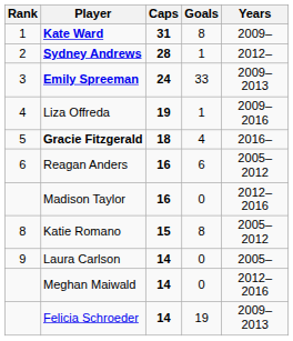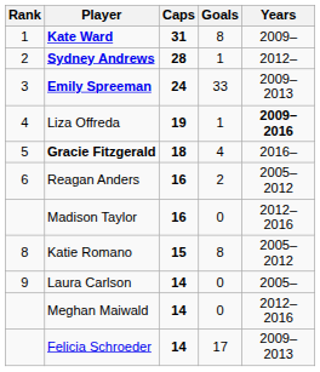 <table class="wikitable sortable" style=text-align:center;">
 <tr>
 <th width=35>Rank</th>
 <th>Player</th>
 <th width=40>Caps</th>
 <th width=40>Goals</th>
 <th width=80>Years</th>
 </tr>
 <tr>
 <td>1</td>
 <td align=left><strong><a href='#'>Kate Ward</a></strong></td>
 <td><strong>31</strong></td>
 <td>8</td>
 <td>2009–</td>
 </tr>
 <tr>
 <td>2</td>
 <td align=left><strong><a href='#'>Sydney Andrews</a></strong></td>
 <td><strong>28</strong></td>
 <td>1</td>
 <td>2012–</td>
 </tr>
 <tr>
 <td>3</td>
 <td align=left><strong><a href='#'>Emily Spreeman</a></strong></td>
 <td><strong>24</strong></td>
 <td>33</td>
 <td>2009–2013</td>
 </tr>
 <tr>
 <td>4</td>
 <td align=left>Liza Offreda</td>
 <td><strong>19</strong></td>
 <td>1</td>
-<td>2009–2016</td>
+<td><strong>2009–2016</strong></td>
 </tr>
 <tr>
 <td>5</td>
 <td align=left><strong>Gracie Fitzgerald</strong></td>
 <td><strong>18</strong></td>
 <td>4</td>
 <td>2016–</td>
 </tr>
 <tr>
 <td>6</td>
 <td align=left>Reagan Anders</td>
 <td><strong>16</strong></td>
-<td>6</td>
+<td>2</td>
 <td>2005–2012</td>
 </tr>
 <tr>
 <td></td>
 <td align=left>Madison Taylor</td>
 <td><strong>16</strong></td>
 <td>0</td>
 <td>2012–2016</td>
 </tr>
 <tr>
 <td>8</td>
 <td align=left>Katie Romano</td>
 <td><strong>15</strong></td>
 <td>8</td>
 <td>2005–2012</td>
 </tr>
 <tr>
 <td>9</td>
 <td align=left>Laura Carlson</td>
 <td><strong>14</strong></td>
 <td>0</td>
 <td>2005–</td>
 </tr>
 <tr>
 <td></td>
 <td align=left>Meghan Maiwald</td>
 <td><strong>14</strong></td>
 <td>0</td>
 <td>2012–2016</td>
 </tr>
 <tr>
 <td></td>
 <td align=left><a href='#'>Felicia Schroeder</a></td>
 <td><strong>14</strong></td>
-<td>19</td>
+<td>17</td>
 <td>2009–2013</td>
 </tr>
 </table>
